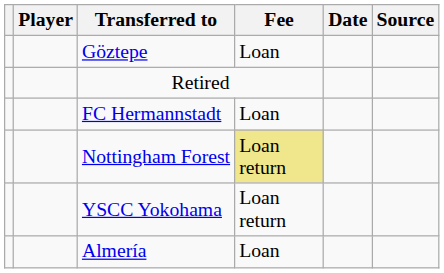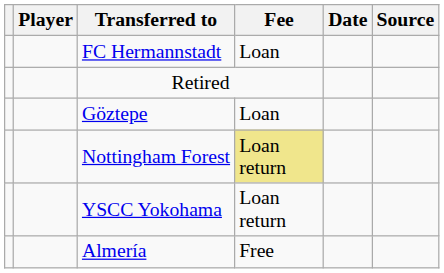 <table class="wikitable plainrowheaders sortable">
 <tr>
 <th></th>
 <th scope="col">Player</th>
 <th>Transferred to</th>
 <th style="width: 65px;">Fee</th>
 <th scope="col">Date</th>
 <th scope="col">Source</th>
 </tr>
 <tr>
 <td align=center></td>
 <td></td>
-<td> <a href='#'>Göztepe</a></td>
+<td> <a href='#'>FC Hermannstadt</a></td>
 <td>Loan</td>
 <td></td>
 <td></td>
 </tr>
 <tr>
 <td align=center></td>
 <td></td>
 <td colspan="2" style="text-align: center;">Retired</td>
 <td></td>
 <td></td>
 </tr>
 <tr>
 <td align=center></td>
 <td></td>
-<td> <a href='#'>FC Hermannstadt</a></td>
+<td> <a href='#'>Göztepe</a></td>
 <td>Loan</td>
 <td></td>
 <td></td>
 </tr>
 <tr>
 <td align=center></td>
 <td></td>
 <td> <a href='#'>Nottingham Forest</a></td>
 <td style="background: khaki;">Loan return</td>
 <td></td>
 <td></td>
 </tr>
 <tr>
 <td align=center></td>
 <td></td>
 <td> <a href='#'>YSCC Yokohama</a></td>
 <td>Loan return</td>
 <td></td>
 <td></td>
 </tr>
 <tr>
 <td align=center></td>
 <td></td>
 <td> <a href='#'>Almería</a></td>
-<td>Loan</td>
+<td>Free</td>
 <td></td>
 <td></td>
 </tr>
 </table>
